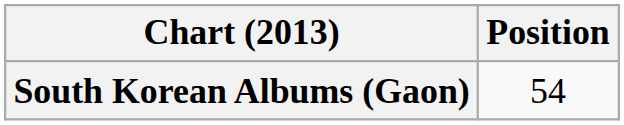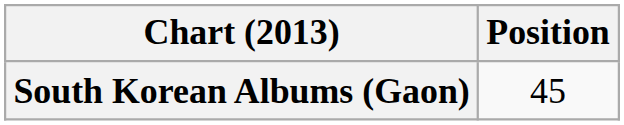 <table class="wikitable plainrowheaders">
 <tr>
 <th scope="col">Chart (2013)</th>
 <th scope="col">Position</th>
 </tr>
 <tr>
 <th scope="row">South Korean Albums (Gaon)</th>
-<td style="text-align:center;">54</td>
+<td style="text-align:center;">45</td>
 </tr>
 </table>
